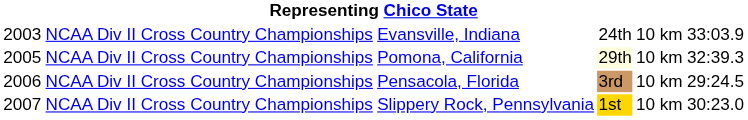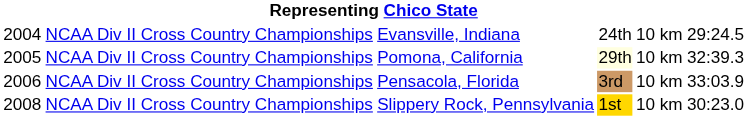 <table>
 <tr>
 <th colspan=7>Representing <a href='#'>Chico State</a></th>
 </tr>
 <tr>
-<td>2003</td>
+<td>2004</td>
 <td><a href='#'>NCAA Div II Cross Country Championships</a></td>
 <td><a href='#'>Evansville, Indiana</a></td>
 <td>24th</td>
 <td>10 km</td>
-<td>33:03.9</td>
+<td>29:24.5</td>
 </tr>
 <tr>
 <td>2005</td>
 <td><a href='#'>NCAA Div II Cross Country Championships</a></td>
 <td><a href='#'>Pomona, California</a></td>
 <td style="background: lightyellow;">29th</td>
 <td>10 km</td>
 <td>32:39.3</td>
 </tr>
 <tr>
 <td>2006</td>
 <td><a href='#'>NCAA Div II Cross Country Championships</a></td>
 <td><a href='#'>Pensacola, Florida</a></td>
 <td bgcolor=cc9966>3rd</td>
 <td>10 km</td>
-<td>29:24.5</td>
+<td>33:03.9</td>
 </tr>
 <tr>
-<td>2007</td>
+<td>2008</td>
 <td><a href='#'>NCAA Div II Cross Country Championships</a></td>
 <td><a href='#'>Slippery Rock, Pennsylvania</a></td>
 <td bgcolor=gold>1st</td>
 <td>10 km</td>
 <td>30:23.0</td>
 </tr>
 </table>
